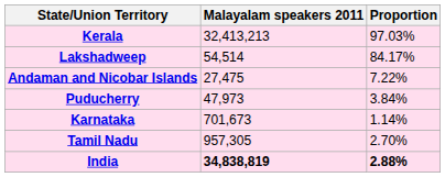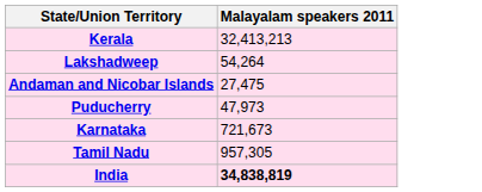 <table class="wikitable plainrowheaders sortable">
 <tr>
 <th scope="col">State/Union Territory</th>
 <th scope="col">Malayalam speakers 2011</th>
-<th scope="col">Proportion</th>
 </tr>
 <tr>
 <th scope="row" style="background:#fde"><a href='#'>Kerala</a></th>
 <td style="background:#fde">32,413,213</td>
-<td style="background:#fde">97.03%</td>
 </tr>
 <tr>
 <th scope="row" style="background:#fde"><a href='#'>Lakshadweep</a></th>
-<td style="background:#fde">54,514</td>
-<td style="background:#fde">84.17%</td>
+<td style="background:#fde">54,264</td>
 </tr>
 <tr>
 <th scope="row" style="background:#fde"><a href='#'>Andaman and Nicobar Islands</a></th>
 <td style="background:#fde">27,475</td>
-<td style="background:#fde">7.22%</td>
 </tr>
 <tr>
 <th scope="row"style="background:#fde"><a href='#'>Puducherry</a></th>
 <td style="background:#fde">47,973</td>
-<td style="background:#fde">3.84%</td>
 </tr>
 <tr>
 <th scope="row" style="background:#fde"><a href='#'>Karnataka</a></th>
-<td style="background:#fde">701,673</td>
-<td style="background:#fde">1.14%</td>
+<td style="background:#fde">721,673</td>
 </tr>
 <tr>
 <th scope="row"style="background:#fde"><a href='#'>Tamil Nadu</a></th>
 <td style="background:#fde">957,305</td>
-<td style="background:#fde">2.70%</td>
 </tr>
 <tr>
 <th scope="row" style="background:#fde"><strong><a href='#'>India</a></strong></th>
 <td style="background:#fde"><strong>34,838,819</strong></td>
-<td style="background:#fde"><strong>2.88%</strong></td>
 </tr>
 </table>
